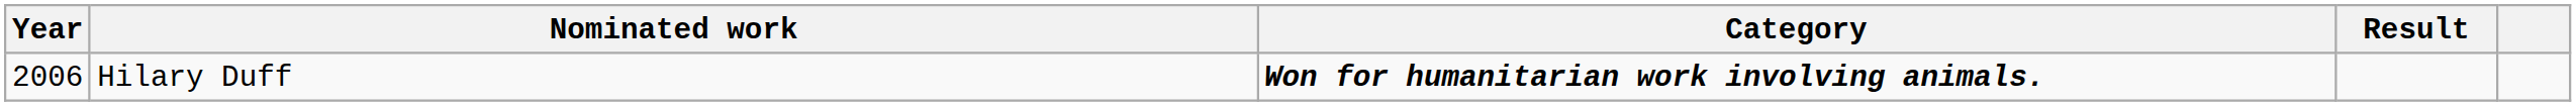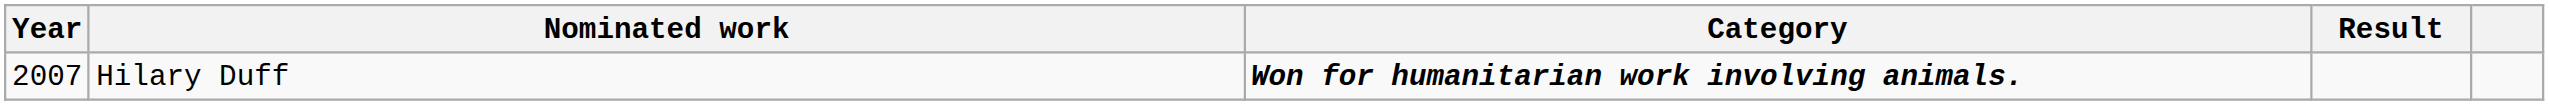 <table class="wikitable sortable">
 <tr>
 <th scope="col" style="width:1em;">Year</th>
 <th scope="col" style="width:39em;">Nominated work</th>
 <th scope="col" style="width:36em;">Category</th>
 <th scope="col" style="width:5em;">Result</th>
 <th scope="col" style="width:2em;" class="unsortable"></th>
 </tr>
 <tr>
-<td>2006</td>
+<td>2007</td>
 <td>Hilary Duff</td>
 <td Much Love Animal Award><strong><em>Won for humanitarian work involving animals.</em></strong></td>
 <td></td>
 <td style="text-align:center;"></td>
 </tr>
 </table>
